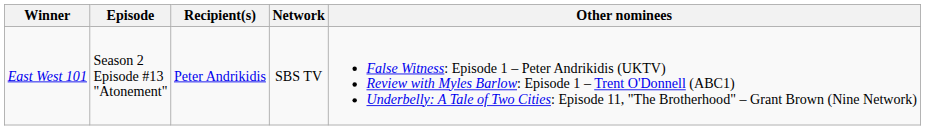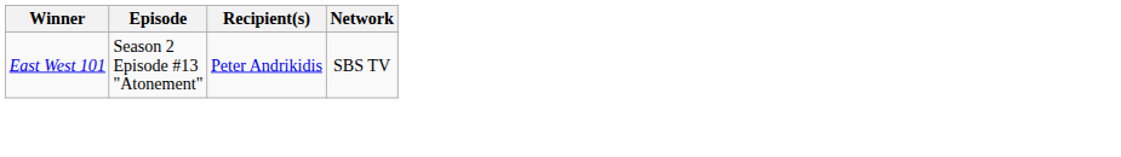 <table class="wikitable">
 <tr>
 <th>Winner</th>
 <th>Episode</th>
 <th>Recipient(s)</th>
 <th>Network</th>
-<th>Other nominees</th>
 </tr>
 <tr>
 <td><em><a href='#'>East West 101</a></em></td>
 <td>Season 2<br>Episode #13<br>"Atonement"</td>
 <td><a href='#'>Peter Andrikidis</a></td>
 <td align="center">SBS TV</td>
-<td><br><ul><li><em><a href='#'>False Witness</a></em>: Episode 1 – Peter Andrikidis (UKTV)</li><li><em><a href='#'>Review with Myles Barlow</a></em>: Episode 1 – <a href='#'>Trent O'Donnell</a> (ABC1)</li><li><em><a href='#'>Underbelly: A Tale of Two Cities</a></em>: Episode 11, "The Brotherhood" – Grant Brown (Nine Network)</li></ul></td>
 </tr>
 </table>
